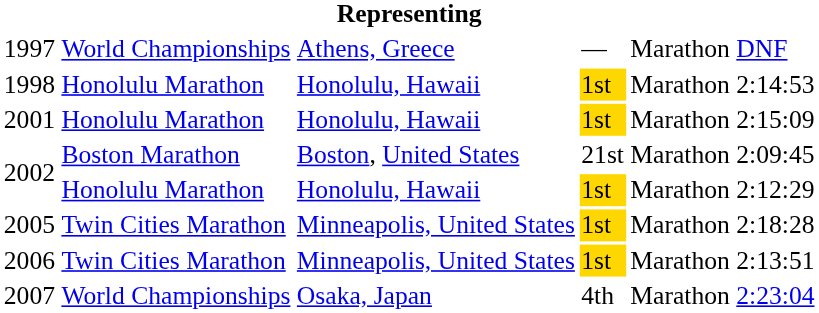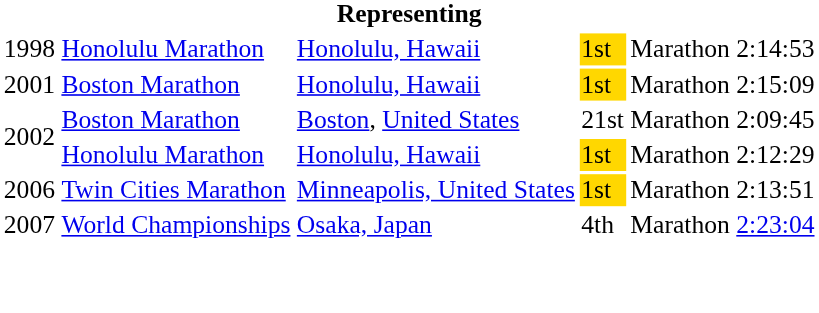 <table>
 <tr>
 <th colspan="6">Representing </th>
-</tr>
-<tr>
-<td>1997</td>
-<td><a href='#'>World Championships</a></td>
-<td><a href='#'>Athens, Greece</a></td>
-<td>—</td>
-<td>Marathon</td>
-<td><a href='#'>DNF</a></td>
 </tr>
 <tr>
 <td>1998</td>
 <td><a href='#'>Honolulu Marathon</a></td>
 <td><a href='#'>Honolulu, Hawaii</a></td>
 <td bgcolor="gold">1st</td>
 <td>Marathon</td>
 <td>2:14:53</td>
 </tr>
 <tr>
 <td>2001</td>
-<td><a href='#'>Honolulu Marathon</a></td>
+<td><a href='#'>Boston Marathon</a></td>
 <td><a href='#'>Honolulu, Hawaii</a></td>
 <td bgcolor="gold">1st</td>
 <td>Marathon</td>
 <td>2:15:09</td>
 </tr>
 <tr>
 <td rowspan=2>2002</td>
 <td><a href='#'>Boston Marathon</a></td>
 <td><a href='#'>Boston</a>, <a href='#'>United States</a></td>
 <td>21st</td>
 <td>Marathon</td>
 <td>2:09:45</td>
 </tr>
 <tr>
 <td><a href='#'>Honolulu Marathon</a></td>
 <td><a href='#'>Honolulu, Hawaii</a></td>
 <td bgcolor="gold">1st</td>
 <td>Marathon</td>
 <td>2:12:29</td>
 </tr>
 <tr>
-<td>2005</td>
-<td><a href='#'>Twin Cities Marathon</a></td>
-<td><a href='#'>Minneapolis, United States</a></td>
-<td bgcolor="gold">1st</td>
-<td>Marathon</td>
-<td>2:18:28</td>
-</tr>
-<tr>
 <td>2006</td>
 <td><a href='#'>Twin Cities Marathon</a></td>
 <td><a href='#'>Minneapolis, United States</a></td>
 <td bgcolor="gold">1st</td>
 <td>Marathon</td>
 <td>2:13:51</td>
 </tr>
 <tr>
 <td>2007</td>
 <td><a href='#'>World Championships</a></td>
 <td><a href='#'>Osaka, Japan</a></td>
 <td>4th</td>
 <td>Marathon</td>
 <td><a href='#'>2:23:04</a></td>
 </tr>
 </table>
